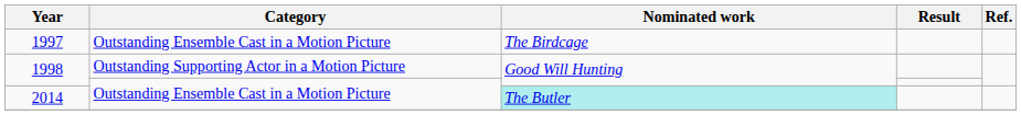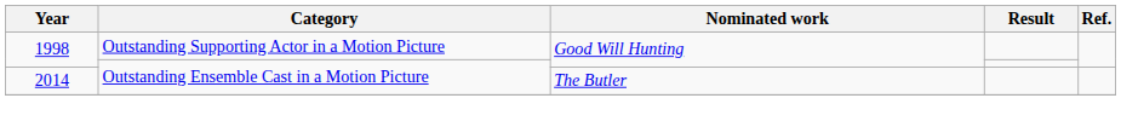 <table class=wikitable>
 <tr>
 <th scope="col" style="width:5em;">Year</th>
 <th scope="col" style="width:26em;">Category</th>
 <th scope="col" style="width:25em;">Nominated work</th>
 <th scope="col" style="width:5em;">Result</th>
 <th>Ref.</th>
-</tr>
-<tr>
-<td style="text-align:center;"><a href='#'>1997</a></td>
-<td><a href='#'>Outstanding Ensemble Cast in a Motion Picture</a></td>
-<td><em><a href='#'>The Birdcage</a></em></td>
-<td></td>
-<td style="text-align:center;"></td>
 </tr>
 <tr>
 <td style="text-align:center;", rowspan=2><a href='#'>1998</a></td>
 <td><a href='#'>Outstanding Supporting Actor in a Motion Picture</a></td>
 <td rowspan=2><em><a href='#'>Good Will Hunting</a></em></td>
 <td></td>
 <td style="text-align:center;", rowspan=2></td>
 </tr>
 <tr>
 <td rowspan=2><a href='#'>Outstanding Ensemble Cast in a Motion Picture</a></td>
 <td></td>
 </tr>
 <tr>
 <td style="text-align:center;"><a href='#'>2014</a></td>
-<td style="background: paleturquoise;"><em><a href='#'>The Butler</a></em></td>
+<td><em><a href='#'>The Butler</a></em></td>
 <td></td>
 <td style="text-align:center;"></td>
 </tr>
 <tr>
 </tr>
 </table>
